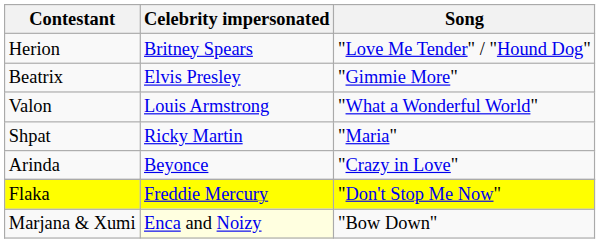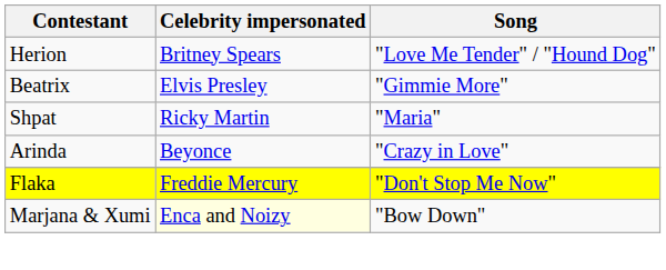 <table class="wikitable">
 <tr>
 <th>Contestant</th>
 <th>Celebrity impersonated</th>
 <th>Song</th>
 </tr>
 <tr>
 <td>Herion</td>
 <td><a href='#'>Britney Spears</a></td>
 <td>"<a href='#'>Love Me Tender</a>" / "<a href='#'>Hound Dog</a>"</td>
 </tr>
 <tr>
 <td>Beatrix</td>
 <td><a href='#'>Elvis Presley</a></td>
 <td>"<a href='#'>Gimmie More</a>"</td>
-</tr>
-<tr>
-<td>Valon</td>
-<td><a href='#'>Louis Armstrong</a></td>
-<td>"<a href='#'>What a Wonderful World</a>"</td>
 </tr>
 <tr>
 <td>Shpat</td>
 <td><a href='#'>Ricky Martin</a></td>
 <td>"<a href='#'>Maria</a>"</td>
 </tr>
 <tr>
 <td>Arinda</td>
 <td><a href='#'>Beyonce</a></td>
 <td>"<a href='#'>Crazy in Love</a>"</td>
 </tr>
 <tr>
 </tr>
 <tr style="background:yellow">
 <td>Flaka</td>
 <td><a href='#'>Freddie Mercury</a></td>
 <td>"<a href='#'>Don't Stop Me Now</a>"</td>
 </tr>
 <tr>
 <td>Marjana & Xumi</td>
 <td style="background: lightyellow;"><a href='#'>Enca</a> and <a href='#'>Noizy</a></td>
 <td>"Bow Down"</td>
 </tr>
 </table>
